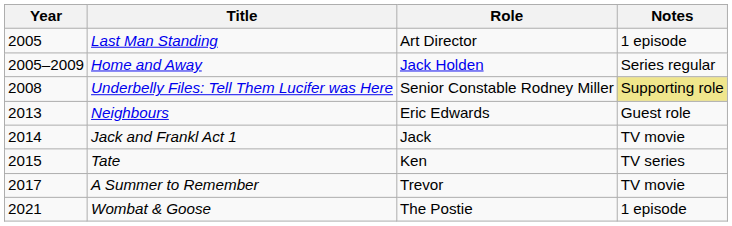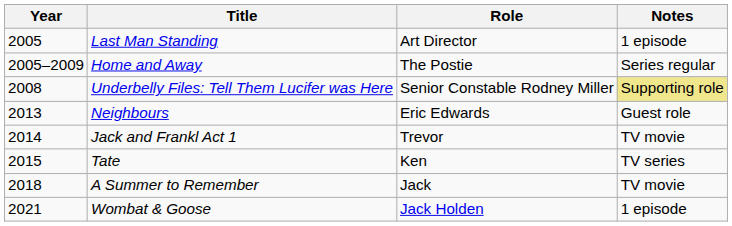 <table class="wikitable sortable">
 <tr>
 <th>Year</th>
 <th>Title</th>
 <th>Role</th>
 <th class="unsortable">Notes</th>
 </tr>
 <tr>
 <td>2005</td>
 <td><em><a href='#'>Last Man Standing</a></em></td>
 <td>Art Director</td>
 <td>1 episode</td>
 </tr>
 <tr>
 <td>2005–2009</td>
 <td><em><a href='#'>Home and Away</a></em></td>
-<td><a href='#'>Jack Holden</a></td>
+<td>The Postie</td>
 <td>Series regular</td>
 </tr>
 <tr>
 <td>2008</td>
 <td><em><a href='#'>Underbelly Files: Tell Them Lucifer was Here</a></em></td>
 <td>Senior Constable Rodney Miller</td>
 <td style="background: khaki;">Supporting role</td>
 </tr>
 <tr>
 <td>2013</td>
 <td><em><a href='#'>Neighbours</a></em></td>
 <td>Eric Edwards</td>
 <td>Guest role</td>
 </tr>
 <tr>
 <td>2014</td>
 <td><em>Jack and Frankl Act 1</em></td>
-<td>Jack</td>
+<td>Trevor</td>
 <td>TV movie</td>
 </tr>
 <tr>
 <td>2015</td>
 <td><em>Tate</em></td>
 <td>Ken</td>
 <td>TV series</td>
 </tr>
 <tr>
-<td>2017</td>
+<td>2018</td>
 <td><em>A Summer to Remember</em></td>
-<td>Trevor</td>
+<td>Jack</td>
 <td>TV movie</td>
 </tr>
 <tr>
 <td>2021</td>
 <td><em>Wombat & Goose</em></td>
-<td>The Postie</td>
+<td><a href='#'>Jack Holden</a></td>
 <td>1 episode</td>
 </tr>
 </table>
